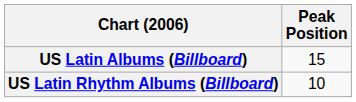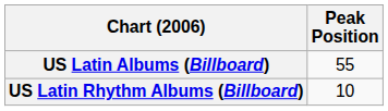 <table class="wikitable plainrowheaders" style="text-align:center;">
 <tr>
 <th scope="col">Chart (2006)</th>
 <th scope="col">Peak <br> Position</th>
 </tr>
 <tr>
 <th scope="row">US <a href='#'>Latin Albums</a> (<em><a href='#'>Billboard</a></em>)</th>
-<td style="text-align:center;">15</td>
+<td style="text-align:center;">55</td>
 </tr>
 <tr>
 <th scope="row">US <a href='#'>Latin Rhythm Albums</a> (<em><a href='#'>Billboard</a></em>)</th>
 <td style="text-align:center;">10</td>
 </tr>
 </table>
